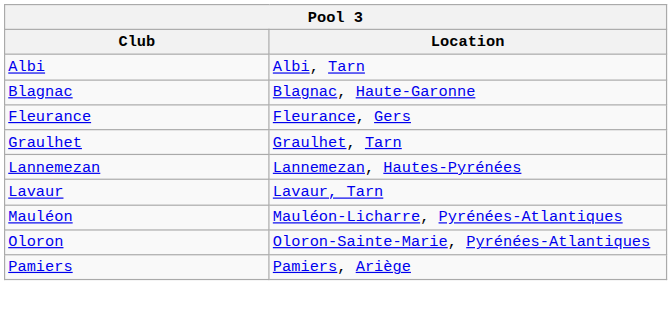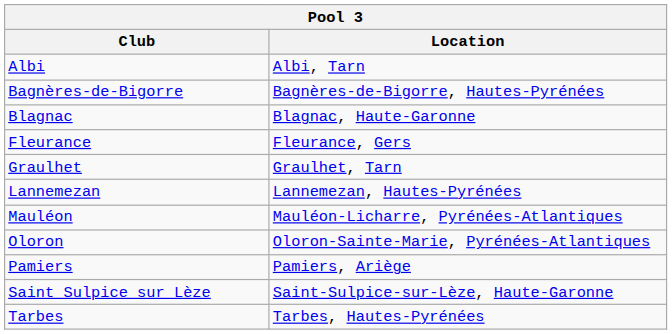 <table class="wikitable" style="text-align:left; width:90%">
 <tr>
 <th colspan=2>Pool 3</th>
 </tr>
 <tr>
 <th style="width:40%;">Club</th>
 <th style="width:60%;">Location</th>
 </tr>
 <tr>
 <td><a href='#'>Albi</a></td>
 <td><a href='#'>Albi</a>, <a href='#'>Tarn</a></td>
+</tr>
+<tr>
+<td><a href='#'>Bagnères-de-Bigorre</a></td>
+<td><a href='#'>Bagnères-de-Bigorre</a>, <a href='#'>Hautes-Pyrénées</a></td>
 </tr>
 <tr>
 <td><a href='#'>Blagnac</a></td>
 <td><a href='#'>Blagnac</a>, <a href='#'>Haute-Garonne</a></td>
 </tr>
 <tr>
 <td><a href='#'>Fleurance</a></td>
 <td><a href='#'>Fleurance</a>, <a href='#'>Gers</a></td>
 </tr>
 <tr>
 <td><a href='#'>Graulhet</a></td>
 <td><a href='#'>Graulhet</a>, <a href='#'>Tarn</a></td>
 </tr>
 <tr>
 <td><a href='#'>Lannemezan</a></td>
 <td><a href='#'>Lannemezan</a>, <a href='#'>Hautes-Pyrénées</a></td>
 </tr>
 <tr>
-<td><a href='#'>Lavaur</a></td>
-<td><a href='#'>Lavaur, Tarn</a></td>
-</tr>
-<tr>
 <td><a href='#'>Mauléon</a></td>
 <td><a href='#'>Mauléon-Licharre</a>, <a href='#'>Pyrénées-Atlantiques</a></td>
 </tr>
 <tr>
 <td><a href='#'>Oloron</a></td>
 <td><a href='#'>Oloron-Sainte-Marie</a>, <a href='#'>Pyrénées-Atlantiques</a></td>
 </tr>
 <tr>
 <td><a href='#'>Pamiers</a></td>
 <td><a href='#'>Pamiers</a>, <a href='#'>Ariège</a></td>
 </tr>
+<tr>
+<td><a href='#'>Saint Sulpice sur Lèze</a></td>
+<td><a href='#'>Saint-Sulpice-sur-Lèze</a>, <a href='#'>Haute-Garonne</a></td>
+</tr>
+<tr>
+<td><a href='#'>Tarbes</a></td>
+<td><a href='#'>Tarbes</a>, <a href='#'>Hautes-Pyrénées</a></td>
+</tr>
 </table>
